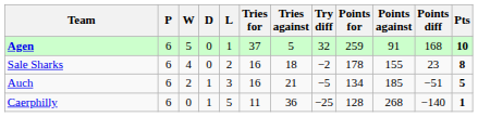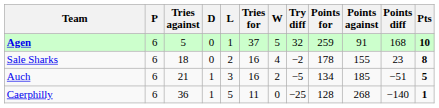 <table class="wikitable" style="text-align: center;">
 <tr>
 <th width="200">Team</th>
 <th width="20">P</th>
-<th width="20">W</th>
+<th width="20">Tries against</th>
 <th width="20">D</th>
 <th width="20">L</th>
 <th width="20">Tries for</th>
-<th width="20">Tries against</th>
+<th width="20">W</th>
 <th width="20">Try diff</th>
 <th width="20">Points for</th>
 <th width="20">Points against</th>
 <th width="25">Points diff</th>
 <th width="20">Pts</th>
 </tr>
 <tr bgcolor="#ccffcc">
 <td align="left"> <strong><a href='#'>Agen</a></strong></td>
 <td>6</td>
 <td>5</td>
 <td>0</td>
 <td>1</td>
 <td>37</td>
 <td>5</td>
 <td>32</td>
 <td>259</td>
 <td>91</td>
 <td>168</td>
 <td><strong>10</strong></td>
 </tr>
 <tr>
 <td align="left"> <a href='#'>Sale Sharks</a></td>
 <td>6</td>
-<td>4</td>
+<td>18</td>
 <td>0</td>
 <td>2</td>
 <td>16</td>
-<td>18</td>
+<td>4</td>
 <td>−2</td>
 <td>178</td>
 <td>155</td>
 <td>23</td>
 <td><strong>8</strong></td>
 </tr>
 <tr>
 <td align="left"> <a href='#'>Auch</a></td>
 <td>6</td>
-<td>2</td>
+<td>21</td>
 <td>1</td>
 <td>3</td>
 <td>16</td>
-<td>21</td>
+<td>2</td>
 <td>−5</td>
 <td>134</td>
 <td>185</td>
 <td>−51</td>
 <td><strong>5</strong></td>
 </tr>
 <tr>
 <td align="left"> <a href='#'>Caerphilly</a></td>
 <td>6</td>
-<td>0</td>
+<td>36</td>
 <td>1</td>
 <td>5</td>
 <td>11</td>
-<td>36</td>
+<td>0</td>
 <td>−25</td>
 <td>128</td>
 <td>268</td>
 <td>−140</td>
 <td><strong>1</strong></td>
 </tr>
 </table>
